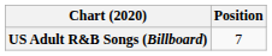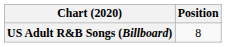 <table class="wikitable sortable plainrowheaders">
 <tr>
 <th scope="col">Chart (2020)</th>
 <th scope="col">Position</th>
 </tr>
 <tr>
 <th scope="row">US Adult R&B Songs (<em>Billboard</em>)</th>
-<td align="center">7</td>
+<td align="center">8</td>
 </tr>
 </table>
